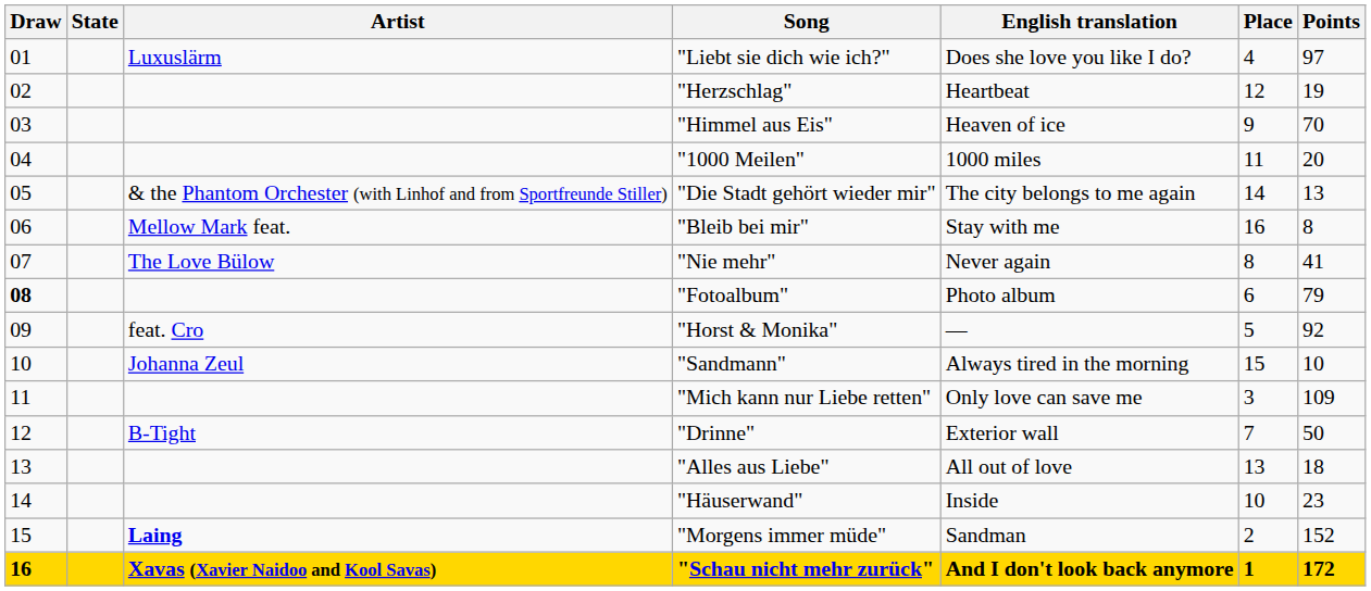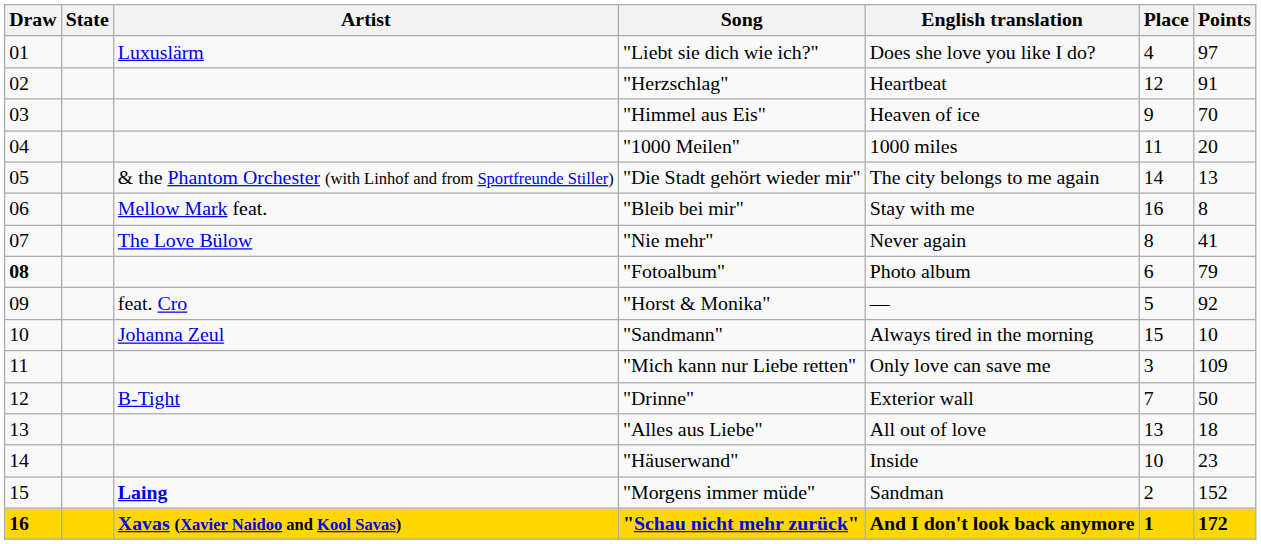 <table class="sortable wikitable">
 <tr>
 <th>Draw</th>
 <th>State</th>
 <th>Artist</th>
 <th>Song</th>
 <th>English translation</th>
 <th>Place</th>
 <th>Points</th>
 </tr>
 <tr>
 <td>01</td>
 <td></td>
 <td><a href='#'>Luxuslärm</a></td>
 <td>"Liebt sie dich wie ich?"</td>
 <td>Does she love you like I do?</td>
 <td>4</td>
 <td>97</td>
 </tr>
 <tr>
 <td>02</td>
 <td></td>
 <td></td>
 <td>"Herzschlag"</td>
 <td>Heartbeat</td>
 <td>12</td>
-<td>19</td>
+<td>91</td>
 </tr>
 <tr>
 <td>03</td>
 <td></td>
 <td></td>
 <td>"Himmel aus Eis"</td>
 <td>Heaven of ice</td>
 <td>9</td>
 <td>70</td>
 </tr>
 <tr>
 <td>04</td>
 <td></td>
 <td></td>
 <td>"1000 Meilen"</td>
 <td>1000 miles</td>
 <td>11</td>
 <td>20</td>
 </tr>
 <tr>
 <td>05</td>
 <td></td>
 <td> & the <a href='#'>Phantom Orchester</a> <small>(with Linhof and  from <a href='#'>Sportfreunde Stiller</a>)</small></td>
 <td>"Die Stadt gehört wieder mir"</td>
 <td>The city belongs to me again</td>
 <td>14</td>
 <td>13</td>
 </tr>
 <tr>
 <td>06</td>
 <td></td>
 <td><a href='#'>Mellow Mark</a> feat. </td>
 <td>"Bleib bei mir"</td>
 <td>Stay with me</td>
 <td>16</td>
 <td>8</td>
 </tr>
 <tr>
 <td>07</td>
 <td></td>
 <td><a href='#'>The Love Bülow</a></td>
 <td>"Nie mehr"</td>
 <td>Never again</td>
 <td>8</td>
 <td>41</td>
 </tr>
 <tr>
 <td><strong>08</strong></td>
 <td></td>
 <td></td>
 <td>"Fotoalbum"</td>
 <td>Photo album</td>
 <td>6</td>
 <td>79</td>
 </tr>
 <tr>
 <td>09</td>
 <td></td>
 <td> feat. <a href='#'>Cro</a></td>
 <td>"Horst & Monika"</td>
 <td>—</td>
 <td>5</td>
 <td>92</td>
 </tr>
 <tr>
 <td>10</td>
 <td></td>
 <td><a href='#'>Johanna Zeul</a></td>
 <td>"Sandmann"</td>
 <td>Always tired in the morning</td>
 <td>15</td>
 <td>10</td>
 </tr>
 <tr>
 <td>11</td>
 <td></td>
 <td></td>
 <td>"Mich kann nur Liebe retten"</td>
 <td>Only love can save me</td>
 <td>3</td>
 <td>109</td>
 </tr>
 <tr>
 <td>12</td>
 <td></td>
 <td><a href='#'>B-Tight</a></td>
 <td>"Drinne"</td>
 <td>Exterior wall</td>
 <td>7</td>
 <td>50</td>
 </tr>
 <tr>
 <td>13</td>
 <td></td>
 <td></td>
 <td>"Alles aus Liebe"</td>
 <td>All out of love</td>
 <td>13</td>
 <td>18</td>
 </tr>
 <tr>
 <td>14</td>
 <td></td>
 <td></td>
 <td>"Häuserwand"</td>
 <td>Inside</td>
 <td>10</td>
 <td>23</td>
 </tr>
 <tr>
 <td>15</td>
 <td></td>
 <td><strong><a href='#'>Laing</a></strong></td>
 <td>"Morgens immer müde"</td>
 <td>Sandman</td>
 <td>2</td>
 <td>152</td>
 </tr>
 <tr style="font-weight: bold; background: gold;">
 <td>16</td>
 <td></td>
 <td><a href='#'>Xavas</a> <small>(<a href='#'>Xavier Naidoo</a> and <a href='#'>Kool Savas</a>)</small></td>
 <td>"<a href='#'>Schau nicht mehr zurück</a>"</td>
 <td>And I don't look back anymore</td>
 <td>1</td>
 <td>172</td>
 </tr>
 </table>
